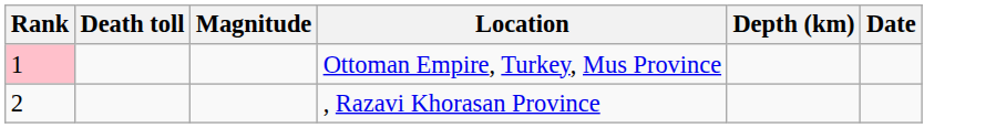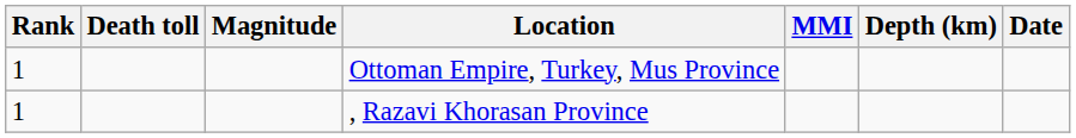 <table class="sortable wikitable" style="font-size:100%;">
 <tr>
 <th>Rank</th>
 <th>Death toll</th>
 <th>Magnitude</th>
 <th>Location</th>
+<th><a href='#'>MMI</a></th>
 <th>Depth (km)</th>
 <th>Date</th>
 </tr>
 <tr>
-<td style="background: pink;">1</td>
+<td>1</td>
 <td></td>
 <td></td>
 <td> <a href='#'>Ottoman Empire</a>, <a href='#'>Turkey</a>, <a href='#'>Mus Province</a></td>
 <td></td>
 <td></td>
+<td></td>
 </tr>
 <tr>
-<td>2</td>
+<td>1</td>
 <td></td>
 <td></td>
 <td>, <a href='#'>Razavi Khorasan Province</a></td>
 <td></td>
 <td></td>
+<td></td>
 </tr>
 </table>
